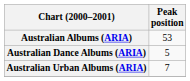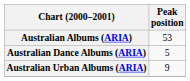 <table class="wikitable sortable plainrowheaders" style="text-align:center">
 <tr>
 <th scope="col">Chart (2000–2001)</th>
 <th scope="col">Peak<br> position</th>
 </tr>
 <tr>
 <th scope="row">Australian Albums (<a href='#'>ARIA</a>)</th>
 <td>53</td>
 </tr>
 <tr>
 <th scope="row">Australian Dance Albums (<a href='#'>ARIA</a>)</th>
 <td align="center">5</td>
 </tr>
 <tr>
 <th scope="row">Australian Urban Albums (<a href='#'>ARIA</a>)</th>
-<td align="center">7</td>
+<td align="center">9</td>
 </tr>
 <tr>
 </tr>
 <tr>
 </tr>
 <tr>
 </tr>
 <tr>
 </tr>
 <tr>
 </tr>
 <tr>
 </tr>
 <tr>
 </tr>
 <tr>
 </tr>
 <tr>
 </tr>
 <tr>
 </tr>
 <tr>
 </tr>
 <tr>
 </tr>
 <tr>
 </tr>
 <tr>
 </tr>
 </table>
